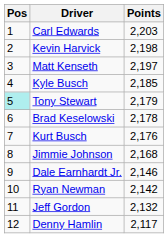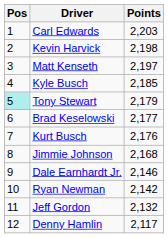 <table class="sortable wikitable " style="font-size: 95%;">
 <tr>
 <th>Pos</th>
 <th>Driver</th>
 <th>Points</th>
 </tr>
 <tr>
 <td>1</td>
 <td><a href='#'>Carl Edwards</a></td>
 <td style="text-align:center;">2,203</td>
 </tr>
 <tr>
 <td>2</td>
 <td><a href='#'>Kevin Harvick</a></td>
 <td style="text-align:center;">2,198</td>
 </tr>
 <tr>
 <td>3</td>
 <td><a href='#'>Matt Kenseth</a></td>
 <td style="text-align:center;">2,197</td>
 </tr>
 <tr>
 <td>4</td>
 <td><a href='#'>Kyle Busch</a></td>
 <td style="text-align:center;">2,185</td>
 </tr>
 <tr>
 <td style="background: paleturquoise;">5</td>
 <td><a href='#'>Tony Stewart</a></td>
 <td style="text-align:center;">2,179</td>
 </tr>
 <tr>
 <td>6</td>
 <td><a href='#'>Brad Keselowski</a></td>
-<td style="text-align:center;">2,178</td>
+<td style="text-align:center;">2,177</td>
 </tr>
 <tr>
 <td>7</td>
 <td><a href='#'>Kurt Busch</a></td>
 <td style="text-align:center;">2,176</td>
 </tr>
 <tr>
 <td>8</td>
 <td><a href='#'>Jimmie Johnson</a></td>
 <td style="text-align:center;">2,168</td>
 </tr>
 <tr>
 <td>9</td>
 <td><a href='#'>Dale Earnhardt Jr.</a></td>
 <td style="text-align:center;">2,146</td>
 </tr>
 <tr>
 <td>10</td>
 <td><a href='#'>Ryan Newman</a></td>
 <td style="text-align:center;">2,142</td>
 </tr>
 <tr>
 <td>11</td>
 <td><a href='#'>Jeff Gordon</a></td>
 <td style="text-align:center;">2,132</td>
 </tr>
 <tr>
 <td>12</td>
 <td><a href='#'>Denny Hamlin</a></td>
 <td style="text-align:center;">2,117</td>
 </tr>
 </table>
